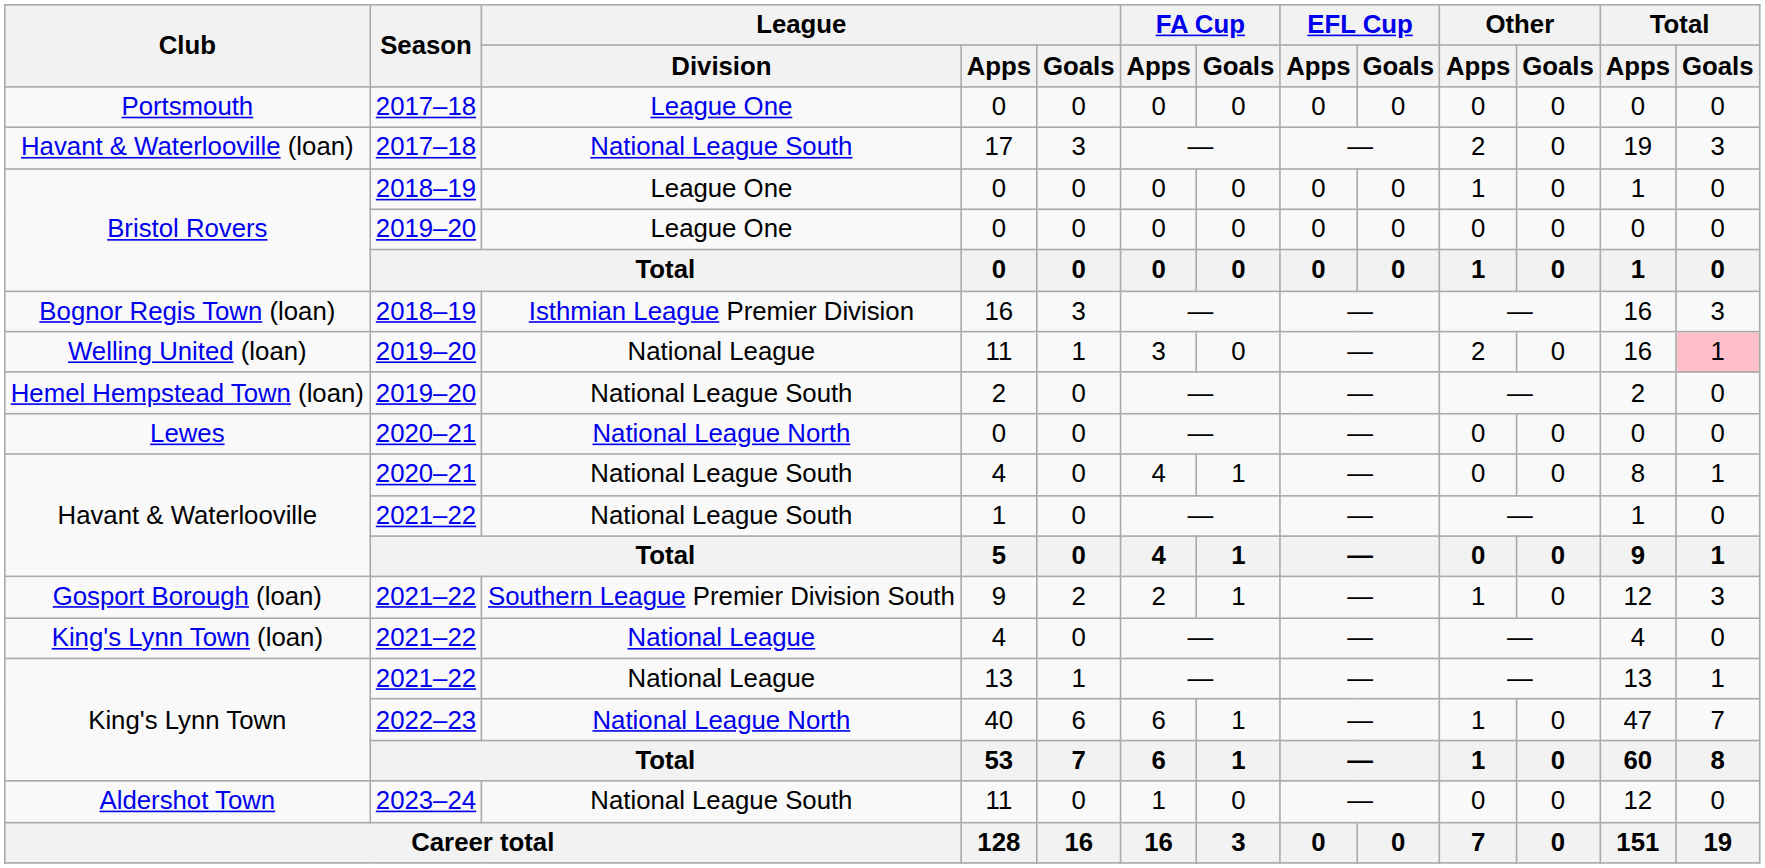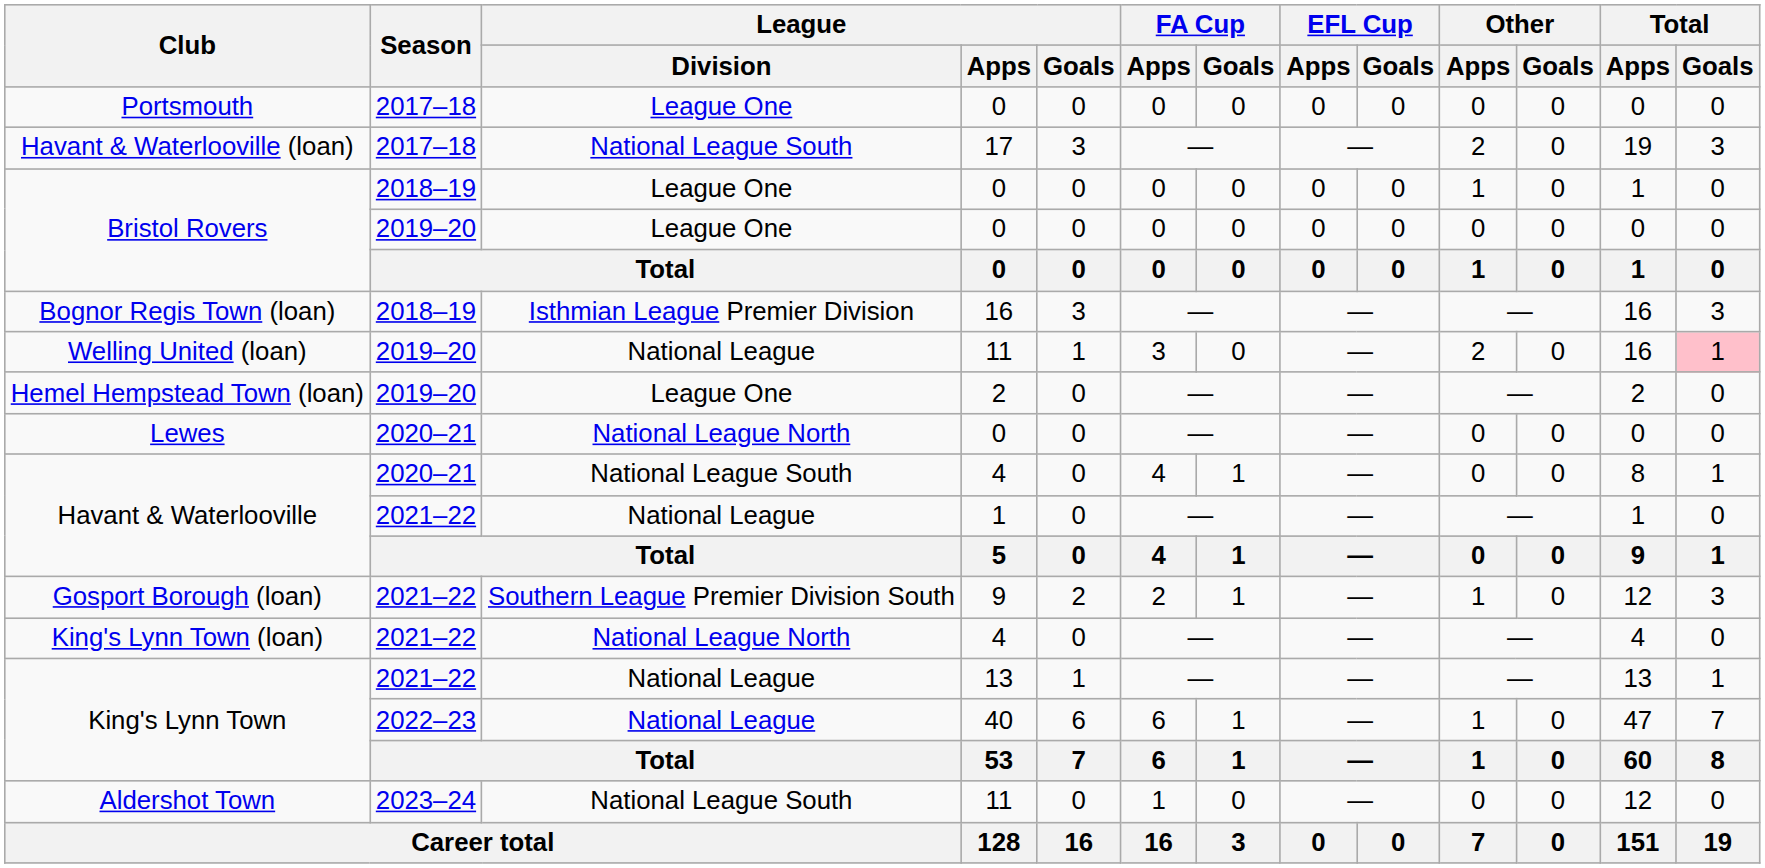 <table class="wikitable" style="text-align:center">
 <tr>
 <th rowspan="2">Club</th>
 <th rowspan="2">Season</th>
 <th colspan="3">League</th>
 <th colspan="2"><a href='#'>FA Cup</a></th>
 <th colspan="2"><a href='#'>EFL Cup</a></th>
 <th colspan="2">Other</th>
 <th colspan="2">Total</th>
 </tr>
 <tr>
 <th>Division</th>
 <th>Apps</th>
 <th>Goals</th>
 <th>Apps</th>
 <th>Goals</th>
 <th>Apps</th>
 <th>Goals</th>
 <th>Apps</th>
 <th>Goals</th>
 <th>Apps</th>
 <th>Goals</th>
 </tr>
 <tr>
 <td><a href='#'>Portsmouth</a></td>
 <td><a href='#'>2017–18</a></td>
 <td><a href='#'>League One</a></td>
 <td>0</td>
 <td>0</td>
 <td>0</td>
 <td>0</td>
 <td>0</td>
 <td>0</td>
 <td>0</td>
 <td>0</td>
 <td>0</td>
 <td>0</td>
 </tr>
 <tr>
 <td><a href='#'>Havant & Waterlooville</a> (loan)</td>
 <td><a href='#'>2017–18</a></td>
 <td><a href='#'>National League South</a></td>
 <td>17</td>
 <td>3</td>
 <td colspan="2">—</td>
 <td colspan="2">—</td>
 <td>2</td>
 <td>0</td>
 <td>19</td>
 <td>3</td>
 </tr>
 <tr>
 <td rowspan="3"><a href='#'>Bristol Rovers</a></td>
 <td><a href='#'>2018–19</a></td>
 <td>League One</td>
 <td>0</td>
 <td>0</td>
 <td>0</td>
 <td>0</td>
 <td>0</td>
 <td>0</td>
 <td>1</td>
 <td>0</td>
 <td>1</td>
 <td>0</td>
 </tr>
 <tr>
 <td><a href='#'>2019–20</a></td>
 <td>League One</td>
 <td>0</td>
 <td>0</td>
 <td>0</td>
 <td>0</td>
 <td>0</td>
 <td>0</td>
 <td>0</td>
 <td>0</td>
 <td>0</td>
 <td>0</td>
 </tr>
 <tr>
 <th colspan=2>Total</th>
 <th>0</th>
 <th>0</th>
 <th>0</th>
 <th>0</th>
 <th>0</th>
 <th>0</th>
 <th>1</th>
 <th>0</th>
 <th>1</th>
 <th>0</th>
 </tr>
 <tr>
 <td><a href='#'>Bognor Regis Town</a> (loan)</td>
 <td><a href='#'>2018–19</a></td>
 <td><a href='#'>Isthmian League</a> Premier Division</td>
 <td>16</td>
 <td>3</td>
 <td colspan="2">—</td>
 <td colspan="2">—</td>
 <td colspan="2">—</td>
 <td>16</td>
 <td>3</td>
 </tr>
 <tr>
 <td><a href='#'>Welling United</a> (loan)</td>
 <td><a href='#'>2019–20</a></td>
 <td>National League</td>
 <td>11</td>
 <td>1</td>
 <td>3</td>
 <td>0</td>
 <td colspan="2">—</td>
 <td>2</td>
 <td>0</td>
 <td>16</td>
 <td style="background: pink;">1</td>
 </tr>
 <tr>
 <td><a href='#'>Hemel Hempstead Town</a> (loan)</td>
 <td><a href='#'>2019–20</a></td>
-<td>National League South</td>
+<td>League One</td>
 <td>2</td>
 <td>0</td>
 <td colspan="2">—</td>
 <td colspan="2">—</td>
 <td colspan="2">—</td>
 <td>2</td>
 <td>0</td>
 </tr>
 <tr>
 <td><a href='#'>Lewes</a></td>
 <td><a href='#'>2020–21</a></td>
 <td><a href='#'>National League North</a></td>
 <td>0</td>
 <td>0</td>
 <td colspan="2">—</td>
 <td colspan="2">—</td>
 <td>0</td>
 <td>0</td>
 <td>0</td>
 <td>0</td>
 </tr>
 <tr>
 <td rowspan="3">Havant & Waterlooville</td>
 <td><a href='#'>2020–21</a></td>
 <td>National League South</td>
 <td>4</td>
 <td>0</td>
 <td>4</td>
 <td>1</td>
 <td colspan="2">—</td>
 <td>0</td>
 <td>0</td>
 <td>8</td>
 <td>1</td>
 </tr>
 <tr>
 <td><a href='#'>2021–22</a></td>
-<td>National League South</td>
+<td>National League</td>
 <td>1</td>
 <td>0</td>
 <td colspan="2">—</td>
 <td colspan="2">—</td>
 <td colspan="2">—</td>
 <td>1</td>
 <td>0</td>
 </tr>
 <tr>
 <th colspan=2>Total</th>
 <th>5</th>
 <th>0</th>
 <th>4</th>
 <th>1</th>
 <th colspan="2">—</th>
 <th>0</th>
 <th>0</th>
 <th>9</th>
 <th>1</th>
 </tr>
 <tr>
 <td><a href='#'>Gosport Borough</a> (loan)</td>
 <td><a href='#'>2021–22</a></td>
 <td><a href='#'>Southern League</a> Premier Division South</td>
 <td>9</td>
 <td>2</td>
 <td>2</td>
 <td>1</td>
 <td colspan="2">—</td>
 <td>1</td>
 <td>0</td>
 <td>12</td>
 <td>3</td>
 </tr>
 <tr>
 <td><a href='#'>King's Lynn Town</a> (loan)</td>
 <td><a href='#'>2021–22</a></td>
-<td><a href='#'>National League</a></td>
+<td><a href='#'>National League North</a></td>
 <td>4</td>
 <td>0</td>
 <td colspan="2">—</td>
 <td colspan="2">—</td>
 <td colspan="2">—</td>
 <td>4</td>
 <td>0</td>
 </tr>
 <tr>
 <td rowspan="3">King's Lynn Town</td>
 <td><a href='#'>2021–22</a></td>
 <td>National League</td>
 <td>13</td>
 <td>1</td>
 <td colspan="2">—</td>
 <td colspan="2">—</td>
 <td colspan="2">—</td>
 <td>13</td>
 <td>1</td>
 </tr>
 <tr>
 <td><a href='#'>2022–23</a></td>
-<td><a href='#'>National League North</a></td>
+<td><a href='#'>National League</a></td>
 <td>40</td>
 <td>6</td>
 <td>6</td>
 <td>1</td>
 <td colspan="2">—</td>
 <td>1</td>
 <td>0</td>
 <td>47</td>
 <td>7</td>
 </tr>
 <tr>
 <th colspan=2>Total</th>
 <th>53</th>
 <th>7</th>
 <th>6</th>
 <th>1</th>
 <th colspan="2">—</th>
 <th>1</th>
 <th>0</th>
 <th>60</th>
 <th>8</th>
 </tr>
 <tr>
 <td><a href='#'>Aldershot Town</a></td>
 <td><a href='#'>2023–24</a></td>
 <td>National League South</td>
 <td>11</td>
 <td>0</td>
 <td>1</td>
 <td>0</td>
 <td colspan="2">—</td>
 <td>0</td>
 <td>0</td>
 <td>12</td>
 <td>0</td>
 </tr>
 <tr>
 <th colspan=3>Career total</th>
 <th>128</th>
 <th>16</th>
 <th>16</th>
 <th>3</th>
 <th>0</th>
 <th>0</th>
 <th>7</th>
 <th>0</th>
 <th>151</th>
 <th>19</th>
 </tr>
 </table>
